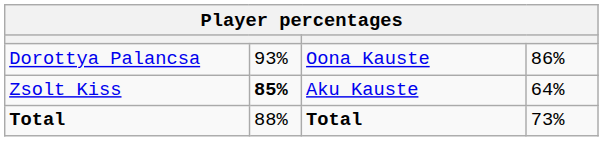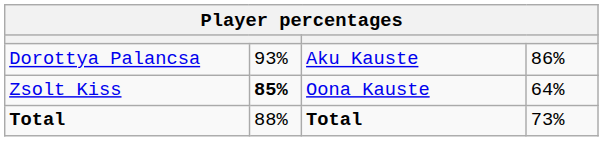 <table class="wikitable">
 <tr>
 <th colspan=4 width=400>Player percentages</th>
 </tr>
 <tr>
 <th colspan=2 width=200 style="white-space:nowrap;"></th>
 <th colspan=2 width=200 style="white-space:nowrap;"></th>
 </tr>
 <tr>
 <td><a href='#'>Dorottya Palancsa</a></td>
 <td>93%</td>
-<td><a href='#'>Oona Kauste</a></td>
+<td><a href='#'>Aku Kauste</a></td>
 <td>86%</td>
 </tr>
 <tr>
 <td><a href='#'>Zsolt Kiss</a></td>
 <td><strong>85%</strong></td>
-<td><a href='#'>Aku Kauste</a></td>
+<td><a href='#'>Oona Kauste</a></td>
 <td>64%</td>
 </tr>
 <tr>
 <td><strong>Total</strong></td>
 <td>88%</td>
 <td><strong>Total</strong></td>
 <td>73%</td>
 </tr>
 </table>
